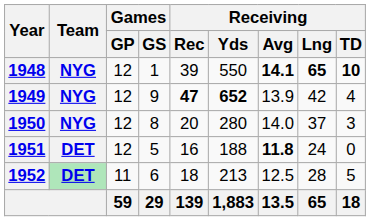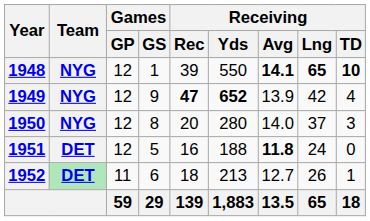 <table class="wikitable" style="text-align:center">
 <tr>
 <th rowspan="2">Year</th>
 <th rowspan="2">Team</th>
 <th colspan="2">Games</th>
 <th colspan="5">Receiving</th>
 </tr>
 <tr>
 <th>GP</th>
 <th>GS</th>
 <th>Rec</th>
 <th>Yds</th>
 <th>Avg</th>
 <th>Lng</th>
 <th>TD</th>
 </tr>
 <tr>
 <th><a href='#'>1948</a></th>
 <th><a href='#'>NYG</a></th>
 <td>12</td>
 <td>1</td>
 <td>39</td>
 <td>550</td>
 <td><strong>14.1</strong></td>
 <td><strong>65</strong></td>
 <td><strong>10</strong></td>
 </tr>
 <tr>
 <th><a href='#'>1949</a></th>
 <th><a href='#'>NYG</a></th>
 <td>12</td>
 <td>9</td>
 <td><strong>47</strong></td>
 <td><strong>652</strong></td>
 <td>13.9</td>
 <td>42</td>
 <td>4</td>
 </tr>
 <tr>
 <th><a href='#'>1950</a></th>
 <th><a href='#'>NYG</a></th>
 <td>12</td>
 <td>8</td>
 <td>20</td>
 <td>280</td>
 <td>14.0</td>
 <td>37</td>
 <td>3</td>
 </tr>
 <tr>
 <th><a href='#'>1951</a></th>
 <th><a href='#'>DET</a></th>
 <td>12</td>
 <td>5</td>
 <td>16</td>
 <td>188</td>
 <td><strong>11.8</strong></td>
 <td>24</td>
 <td>0</td>
 </tr>
 <tr>
 <th><a href='#'>1952</a></th>
 <th style="background:#afe6ba; width:3em;"><a href='#'>DET</a></th>
 <td>11</td>
 <td>6</td>
 <td>18</td>
 <td>213</td>
-<td>12.5</td>
-<td>28</td>
-<td>5</td>
+<td>12.7</td>
+<td>26</td>
+<td>1</td>
 </tr>
 <tr>
 <th colspan="2"></th>
 <th>59</th>
 <th>29</th>
 <th>139</th>
 <th>1,883</th>
 <th>13.5</th>
 <th>65</th>
 <th>18</th>
 </tr>
 </table>
